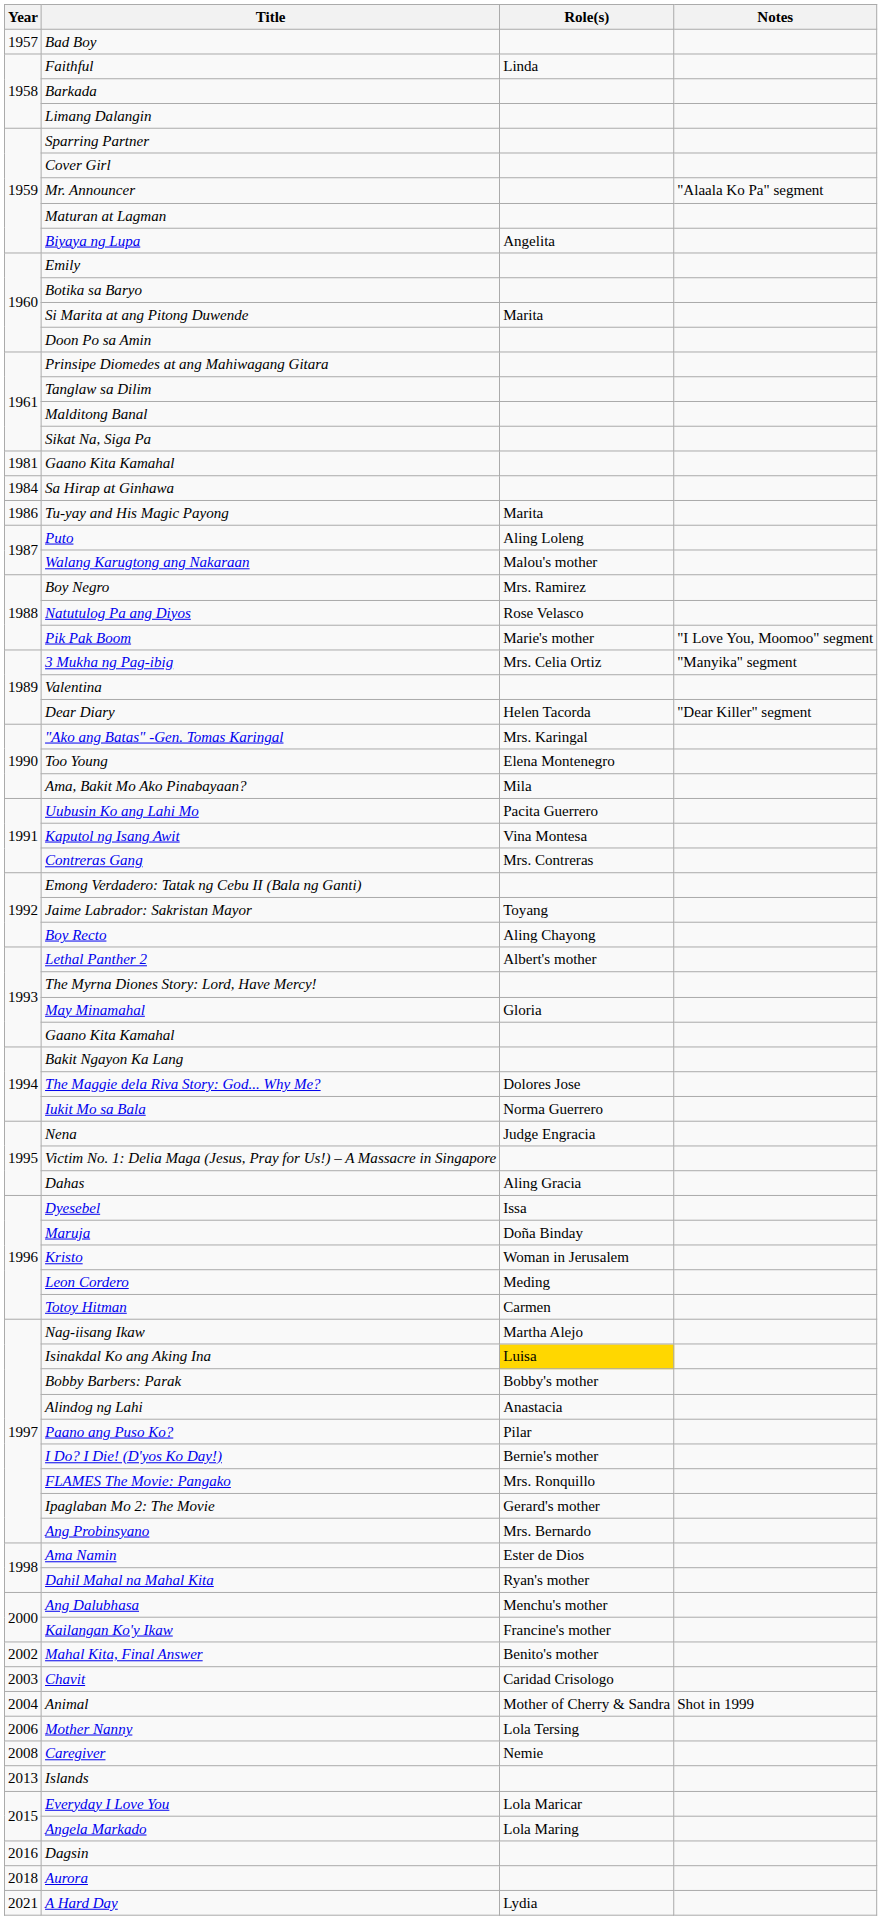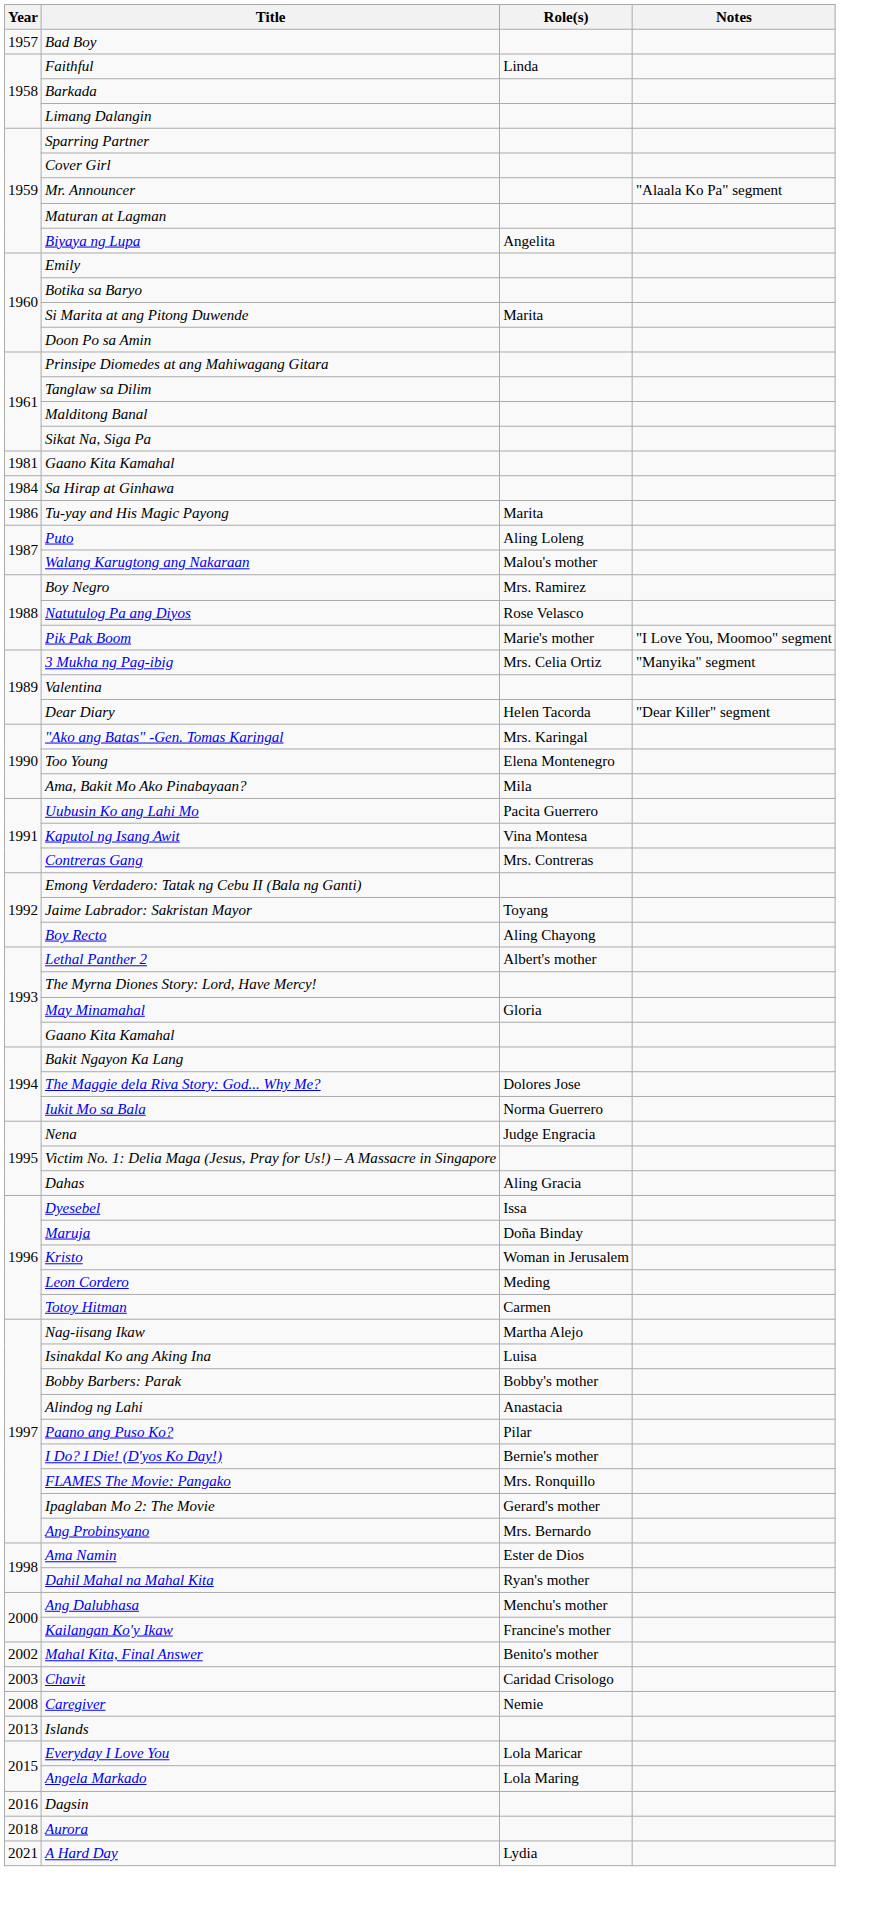 <table class="wikitable" style="font-size: 95%;">
 <tr>
 <th>Year</th>
 <th>Title</th>
 <th>Role(s)</th>
 <th>Notes</th>
 </tr>
 <tr>
 <td>1957</td>
 <td><em>Bad Boy</em></td>
 <td></td>
 <td></td>
 </tr>
 <tr>
 <td rowspan="3">1958</td>
 <td><em>Faithful</em></td>
 <td>Linda</td>
 <td></td>
 </tr>
 <tr>
 <td><em>Barkada</em></td>
 <td></td>
 <td></td>
 </tr>
 <tr>
 <td><em>Limang Dalangin</em></td>
 <td></td>
 <td></td>
 </tr>
 <tr>
 <td rowspan="5">1959</td>
 <td><em>Sparring Partner</em></td>
 <td></td>
 <td></td>
 </tr>
 <tr>
 <td><em>Cover Girl</em></td>
 <td></td>
 <td></td>
 </tr>
 <tr>
 <td><em>Mr. Announcer</em></td>
 <td></td>
 <td>"Alaala Ko Pa" segment </td>
 </tr>
 <tr>
 <td><em>Maturan at Lagman</em></td>
 <td></td>
 <td></td>
 </tr>
 <tr>
 <td><em><a href='#'>Biyaya ng Lupa</a></em></td>
 <td>Angelita</td>
 <td></td>
 </tr>
 <tr>
 <td rowspan="4">1960</td>
 <td><em>Emily</em></td>
 <td></td>
 <td></td>
 </tr>
 <tr>
 <td><em>Botika sa Baryo</em></td>
 <td></td>
 <td></td>
 </tr>
 <tr>
 <td><em>Si Marita at ang Pitong Duwende</em></td>
 <td>Marita</td>
 <td></td>
 </tr>
 <tr>
 <td><em>Doon Po sa Amin</em></td>
 <td></td>
 <td></td>
 </tr>
 <tr>
 <td rowspan="4">1961</td>
 <td><em>Prinsipe Diomedes at ang Mahiwagang Gitara</em></td>
 <td></td>
 <td></td>
 </tr>
 <tr>
 <td><em>Tanglaw sa Dilim</em></td>
 <td></td>
 <td></td>
 </tr>
 <tr>
 <td><em>Malditong Banal</em></td>
 <td></td>
 <td></td>
 </tr>
 <tr>
 <td><em>Sikat Na, Siga Pa</em></td>
 <td></td>
 <td></td>
 </tr>
 <tr>
 <td>1981</td>
 <td><em>Gaano Kita Kamahal</em></td>
 <td></td>
 <td></td>
 </tr>
 <tr>
 <td>1984</td>
 <td><em>Sa Hirap at Ginhawa</em></td>
 <td></td>
 <td></td>
 </tr>
 <tr>
 <td>1986</td>
 <td><em>Tu-yay and His Magic Payong</em></td>
 <td>Marita</td>
 <td></td>
 </tr>
 <tr>
 <td rowspan="2">1987</td>
 <td><em><a href='#'>Puto</a></em></td>
 <td>Aling Loleng</td>
 <td></td>
 </tr>
 <tr>
 <td><em><a href='#'>Walang Karugtong ang Nakaraan</a></em></td>
 <td>Malou's mother</td>
 <td></td>
 </tr>
 <tr>
 <td rowspan="3">1988</td>
 <td><em>Boy Negro</em></td>
 <td>Mrs. Ramirez</td>
 <td></td>
 </tr>
 <tr>
 <td><em><a href='#'>Natutulog Pa ang Diyos</a></em></td>
 <td>Rose Velasco</td>
 <td></td>
 </tr>
 <tr>
 <td><em><a href='#'>Pik Pak Boom</a></em></td>
 <td>Marie's mother</td>
 <td>"I Love You, Moomoo" segment </td>
 </tr>
 <tr>
 <td rowspan="3">1989</td>
 <td><em><a href='#'>3 Mukha ng Pag-ibig</a></em></td>
 <td>Mrs. Celia Ortiz</td>
 <td>"Manyika" segment </td>
 </tr>
 <tr>
 <td><em>Valentina</em></td>
 <td></td>
 <td></td>
 </tr>
 <tr>
 <td><em>Dear Diary</em></td>
 <td>Helen Tacorda</td>
 <td>"Dear Killer" segment</td>
 </tr>
 <tr>
 <td rowspan="3">1990</td>
 <td><em><a href='#'>"Ako ang Batas" -Gen. Tomas Karingal</a></em></td>
 <td>Mrs. Karingal</td>
 <td></td>
 </tr>
 <tr>
 <td><em>Too Young</em></td>
 <td>Elena Montenegro</td>
 <td></td>
 </tr>
 <tr>
 <td><em>Ama, Bakit Mo Ako Pinabayaan?</em></td>
 <td>Mila</td>
 <td></td>
 </tr>
 <tr>
 <td rowspan="3">1991</td>
 <td><em><a href='#'>Uubusin Ko ang Lahi Mo</a></em></td>
 <td>Pacita Guerrero</td>
 <td></td>
 </tr>
 <tr>
 <td><em><a href='#'>Kaputol ng Isang Awit</a></em></td>
 <td>Vina Montesa</td>
 <td></td>
 </tr>
 <tr>
 <td><em><a href='#'>Contreras Gang</a></em></td>
 <td>Mrs. Contreras</td>
 <td></td>
 </tr>
 <tr>
 <td rowspan="3">1992</td>
 <td><em>Emong Verdadero: Tatak ng Cebu II (Bala ng Ganti)</em></td>
 <td></td>
 <td></td>
 </tr>
 <tr>
 <td><em>Jaime Labrador: Sakristan Mayor</em></td>
 <td>Toyang</td>
 <td></td>
 </tr>
 <tr>
 <td><em><a href='#'>Boy Recto</a></em></td>
 <td>Aling Chayong</td>
 <td></td>
 </tr>
 <tr>
 <td rowspan="4">1993</td>
 <td><em><a href='#'>Lethal Panther 2</a></em></td>
 <td>Albert's mother</td>
 <td></td>
 </tr>
 <tr>
 <td><em>The Myrna Diones Story: Lord, Have Mercy!</em></td>
 <td></td>
 <td></td>
 </tr>
 <tr>
 <td><em><a href='#'>May Minamahal</a></em></td>
 <td>Gloria</td>
 <td></td>
 </tr>
 <tr>
 <td><em>Gaano Kita Kamahal</em></td>
 <td></td>
 <td></td>
 </tr>
 <tr>
 <td rowspan="3">1994</td>
 <td><em>Bakit Ngayon Ka Lang</em></td>
 <td></td>
 <td></td>
 </tr>
 <tr>
 <td><em><a href='#'>The Maggie dela Riva Story: God... Why Me?</a></em></td>
 <td>Dolores Jose</td>
 <td></td>
 </tr>
 <tr>
 <td><em><a href='#'>Iukit Mo sa Bala</a></em></td>
 <td>Norma Guerrero</td>
 <td></td>
 </tr>
 <tr>
 <td rowspan="3">1995</td>
 <td><em>Nena</em></td>
 <td>Judge Engracia</td>
 <td></td>
 </tr>
 <tr>
 <td><em>Victim No. 1: Delia Maga (Jesus, Pray for Us!) – A Massacre in Singapore</em></td>
 <td></td>
 <td></td>
 </tr>
 <tr>
 <td><em>Dahas</em></td>
 <td>Aling Gracia</td>
 <td></td>
 </tr>
 <tr>
 <td rowspan="5">1996</td>
 <td><em><a href='#'>Dyesebel</a></em></td>
 <td>Issa</td>
 <td></td>
 </tr>
 <tr>
 <td><em><a href='#'>Maruja</a></em></td>
 <td>Doña Binday</td>
 <td></td>
 </tr>
 <tr>
 <td><em><a href='#'>Kristo</a></em></td>
 <td>Woman in Jerusalem</td>
 <td></td>
 </tr>
 <tr>
 <td><em><a href='#'>Leon Cordero</a></em></td>
 <td>Meding</td>
 <td></td>
 </tr>
 <tr>
 <td><em><a href='#'>Totoy Hitman</a></em></td>
 <td>Carmen</td>
 <td></td>
 </tr>
 <tr>
 <td rowspan="9">1997</td>
 <td><em>Nag-iisang Ikaw</em></td>
 <td>Martha Alejo</td>
 <td></td>
 </tr>
 <tr>
 <td><em>Isinakdal Ko ang Aking Ina</em></td>
-<td style="background: gold;">Luisa</td>
+<td>Luisa</td>
 <td></td>
 </tr>
 <tr>
 <td><em>Bobby Barbers: Parak</em></td>
 <td>Bobby's mother</td>
 <td></td>
 </tr>
 <tr>
 <td><em>Alindog ng Lahi</em></td>
 <td>Anastacia</td>
 <td></td>
 </tr>
 <tr>
 <td><em><a href='#'>Paano ang Puso Ko?</a></em></td>
 <td>Pilar</td>
 <td></td>
 </tr>
 <tr>
 <td><em><a href='#'>I Do? I Die! (D'yos Ko Day!)</a></em></td>
 <td>Bernie's mother</td>
 <td></td>
 </tr>
 <tr>
 <td><em><a href='#'>FLAMES The Movie: Pangako</a></em></td>
 <td>Mrs. Ronquillo</td>
 <td></td>
 </tr>
 <tr>
 <td><em>Ipaglaban Mo 2: The Movie</em></td>
 <td>Gerard's mother</td>
 <td></td>
 </tr>
 <tr>
 <td><em><a href='#'>Ang Probinsyano</a></em></td>
 <td>Mrs. Bernardo</td>
 <td></td>
 </tr>
 <tr>
 <td rowspan="2">1998</td>
 <td><em><a href='#'>Ama Namin</a></em></td>
 <td>Ester de Dios</td>
 <td></td>
 </tr>
 <tr>
 <td><em><a href='#'>Dahil Mahal na Mahal Kita</a></em></td>
 <td>Ryan's mother</td>
 <td></td>
 </tr>
 <tr>
 <td rowspan="2">2000</td>
 <td><em><a href='#'>Ang Dalubhasa</a></em></td>
 <td>Menchu's mother</td>
 <td></td>
 </tr>
 <tr>
 <td><em><a href='#'>Kailangan Ko'y Ikaw</a></em></td>
 <td>Francine's mother</td>
 <td></td>
 </tr>
 <tr>
 <td>2002</td>
 <td><em><a href='#'>Mahal Kita, Final Answer</a></em></td>
 <td>Benito's mother</td>
 <td></td>
 </tr>
 <tr>
 <td>2003</td>
 <td><em><a href='#'>Chavit</a></em></td>
 <td>Caridad Crisologo</td>
 <td></td>
 </tr>
 <tr>
-<td>2004</td>
-<td><em>Animal</em></td>
-<td>Mother of Cherry & Sandra</td>
-<td>Shot in 1999 </td>
-</tr>
-<tr>
-<td>2006</td>
-<td><em><a href='#'>Mother Nanny</a></em></td>
-<td>Lola Tersing</td>
-<td></td>
-</tr>
-<tr>
 <td>2008</td>
 <td><em><a href='#'>Caregiver</a></em></td>
 <td>Nemie</td>
 <td></td>
 </tr>
 <tr>
 <td>2013</td>
 <td><em>Islands</em></td>
 <td></td>
 <td></td>
 </tr>
 <tr>
 <td rowspan="2">2015</td>
 <td><em><a href='#'>Everyday I Love You</a></em></td>
 <td>Lola Maricar</td>
 <td></td>
 </tr>
 <tr>
 <td><em><a href='#'>Angela Markado</a></em></td>
 <td>Lola Maring</td>
 <td></td>
 </tr>
 <tr>
 <td>2016</td>
 <td><em>Dagsin</em></td>
 <td></td>
 <td></td>
 </tr>
 <tr>
 <td>2018</td>
 <td><em><a href='#'>Aurora</a></em></td>
 <td></td>
 <td></td>
 </tr>
 <tr>
 <td>2021</td>
 <td><em><a href='#'>A Hard Day</a></em></td>
 <td>Lydia</td>
 <td></td>
 </tr>
 </table>
